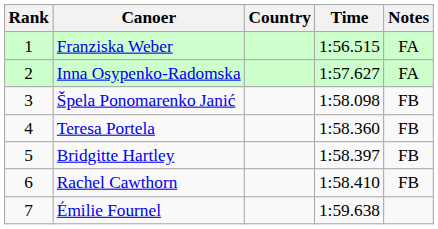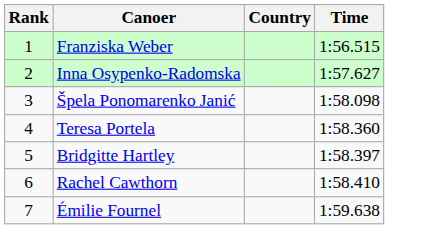 <table class="wikitable" style="text-align:center;">
 <tr>
 <th>Rank</th>
 <th>Canoer</th>
 <th>Country</th>
 <th>Time</th>
-<th>Notes</th>
 </tr>
 <tr bgcolor=ccffcc>
 <td>1</td>
 <td align="left"><a href='#'>Franziska Weber</a></td>
 <td align=left></td>
 <td>1:56.515</td>
-<td>FA</td>
 </tr>
 <tr bgcolor=ccffcc>
 <td>2</td>
 <td align="left"><a href='#'>Inna Osypenko-Radomska</a></td>
 <td align=left></td>
 <td>1:57.627</td>
-<td>FA</td>
 </tr>
 <tr>
 <td>3</td>
 <td align="left"><a href='#'>Špela Ponomarenko Janić</a></td>
 <td align=left></td>
 <td>1:58.098</td>
-<td>FB</td>
 </tr>
 <tr>
 <td>4</td>
 <td align="left"><a href='#'>Teresa Portela</a></td>
 <td align=left></td>
 <td>1:58.360</td>
-<td>FB</td>
 </tr>
 <tr>
 <td>5</td>
 <td align="left"><a href='#'>Bridgitte Hartley</a></td>
 <td align=left></td>
 <td>1:58.397</td>
-<td>FB</td>
 </tr>
 <tr>
 <td>6</td>
 <td align="left"><a href='#'>Rachel Cawthorn</a></td>
 <td align=left></td>
 <td>1:58.410</td>
-<td>FB</td>
 </tr>
 <tr>
 <td>7</td>
 <td align="left"><a href='#'>Émilie Fournel</a></td>
 <td align=left></td>
 <td>1:59.638</td>
-<td></td>
 </tr>
 </table>
